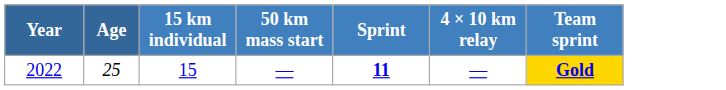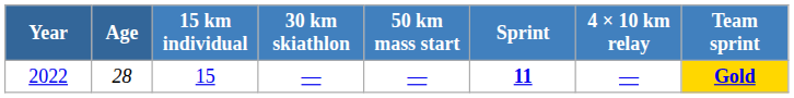 <table class="wikitable" style="font-size:95%; text-align:center; border:grey solid 1px; border-collapse:collapse; background:#ffffff;">
 <tr>
 <th style="background-color:#369; color:white; width:60px;"> Year </th>
 <th style="background-color:#369; color:white; width:40px;"> Age </th>
 <th style="background-color:#4180be; color:white; width:75px;"> 15 km <br> individual </th>
+<th style="background-color:#4180be; color:white; width:75px;"> 30 km <br> skiathlon </th>
 <th style="background-color:#4180be; color:white; width:75px;"> 50 km <br> mass start </th>
 <th style="background-color:#4180be; color:white; width:75px;"> Sprint </th>
 <th style="background-color:#4180be; color:white; width:75px;"> 4 × 10 km <br> relay </th>
 <th style="background-color:#4180be; color:white; width:75px;"> Team <br> sprint </th>
 </tr>
 <tr>
 <td><a href='#'>2022</a></td>
-<td><em>25</em></td>
+<td><em>28</em></td>
 <td><a href='#'>15</a></td>
+<td><a href='#'>—</a></td>
 <td><a href='#'>—</a></td>
 <td><strong><a href='#'>11</a></strong></td>
 <td><a href='#'>—</a></td>
 <td style="background:gold;"><a href='#'><strong>Gold</strong></a></td>
 </tr>
 </table>
